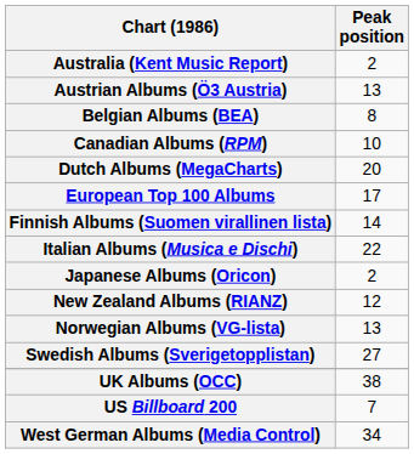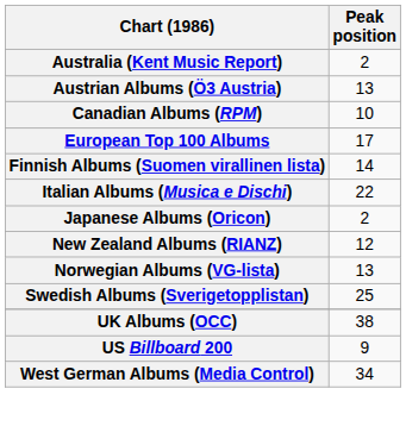 <table class="wikitable sortable plainrowheaders">
 <tr>
 <th>Chart (1986)</th>
 <th>Peak<br>position</th>
 </tr>
 <tr>
 <th scope="row">Australia (<a href='#'>Kent Music Report</a>)</th>
 <td align="center">2</td>
 </tr>
 <tr>
 <th scope="row">Austrian Albums (<a href='#'>Ö3 Austria</a>)</th>
 <td align="center">13</td>
 </tr>
 <tr>
-<th scope="row">Belgian Albums (<a href='#'>BEA</a>)</th>
-<td align="center">8</td>
-</tr>
-<tr>
 <th scope="row">Canadian Albums (<em><a href='#'>RPM</a></em>)</th>
 <td align="center">10</td>
-</tr>
-<tr>
-<th scope="row">Dutch Albums (<a href='#'>MegaCharts</a>)</th>
-<td align="center">20</td>
 </tr>
 <tr>
 <th scope="row"><a href='#'>European Top 100 Albums</a></th>
 <td align="center">17</td>
 </tr>
 <tr>
 <th scope="row">Finnish Albums (<a href='#'>Suomen virallinen lista</a>)</th>
 <td align="center">14</td>
 </tr>
 <tr>
 <th scope="row">Italian Albums (<em><a href='#'>Musica e Dischi</a></em>)</th>
 <td align="center">22</td>
 </tr>
 <tr>
 <th scope="row">Japanese Albums (<a href='#'>Oricon</a>)</th>
 <td align="center">2</td>
 </tr>
 <tr>
 <th scope="row">New Zealand Albums (<a href='#'>RIANZ</a>)</th>
 <td align="center">12</td>
 </tr>
 <tr>
 <th scope="row">Norwegian Albums (<a href='#'>VG-lista</a>)</th>
 <td align="center">13</td>
 </tr>
 <tr>
 <th scope="row">Swedish Albums (<a href='#'>Sverigetopplistan</a>)</th>
-<td align="center">27</td>
+<td align="center">25</td>
 </tr>
 <tr>
 </tr>
 <tr>
 <th scope="row">UK Albums (<a href='#'>OCC</a>)</th>
 <td align="center">38</td>
 </tr>
 <tr>
 <th scope="row">US <a href='#'><em>Billboard</em> 200</a></th>
-<td align="center">7</td>
+<td align="center">9</td>
 </tr>
 <tr>
 <th scope="row">West German Albums (<a href='#'>Media Control</a>)</th>
 <td align="center">34</td>
 </tr>
 </table>
